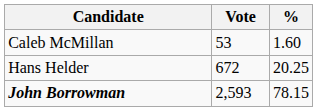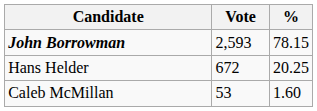 <table class="wikitable">
 <tr>
 <th bgcolor="#DDDDFF" width="200px">Candidate</th>
 <th bgcolor="#DDDDFF" width="50px">Vote</th>
 <th bgcolor="#DDDDFF" width="30px">%</th>
 </tr>
 <tr>
-<td>Caleb McMillan</td>
-<td>53</td>
-<td>1.60</td>
+<td><strong><em>John Borrowman</em></strong></td>
+<td>2,593</td>
+<td>78.15</td>
 </tr>
 <tr>
 <td>Hans Helder</td>
 <td>672</td>
 <td>20.25</td>
 </tr>
 <tr>
-<td><strong><em>John Borrowman</em></strong></td>
-<td>2,593</td>
-<td>78.15</td>
+<td>Caleb McMillan</td>
+<td>53</td>
+<td>1.60</td>
 </tr>
 </table>
